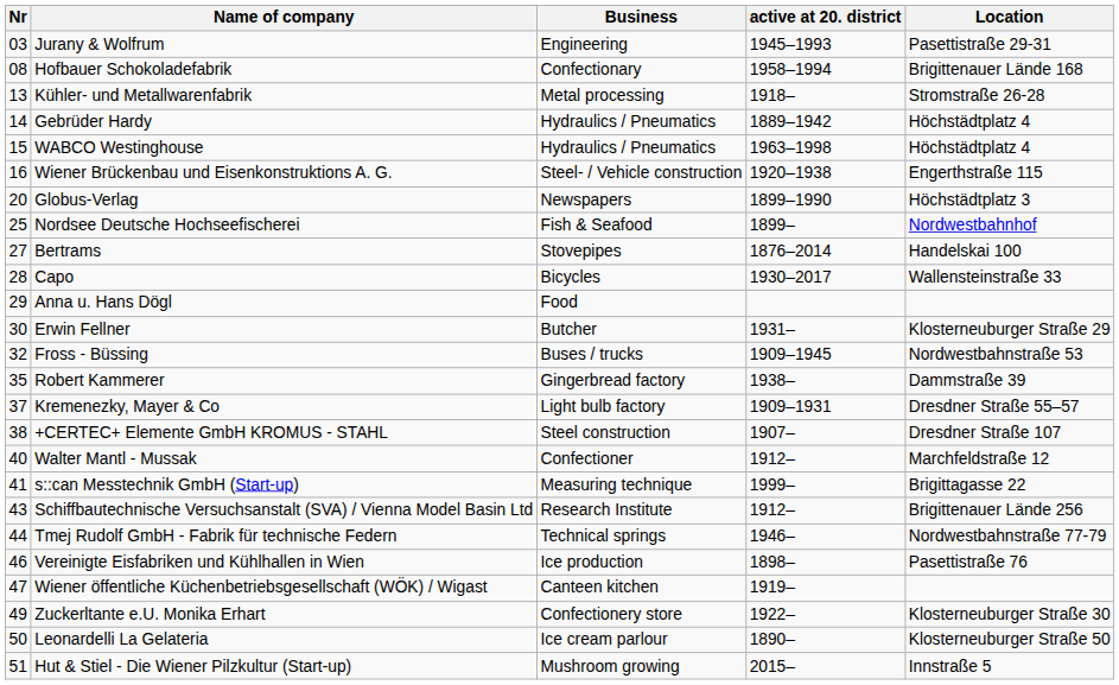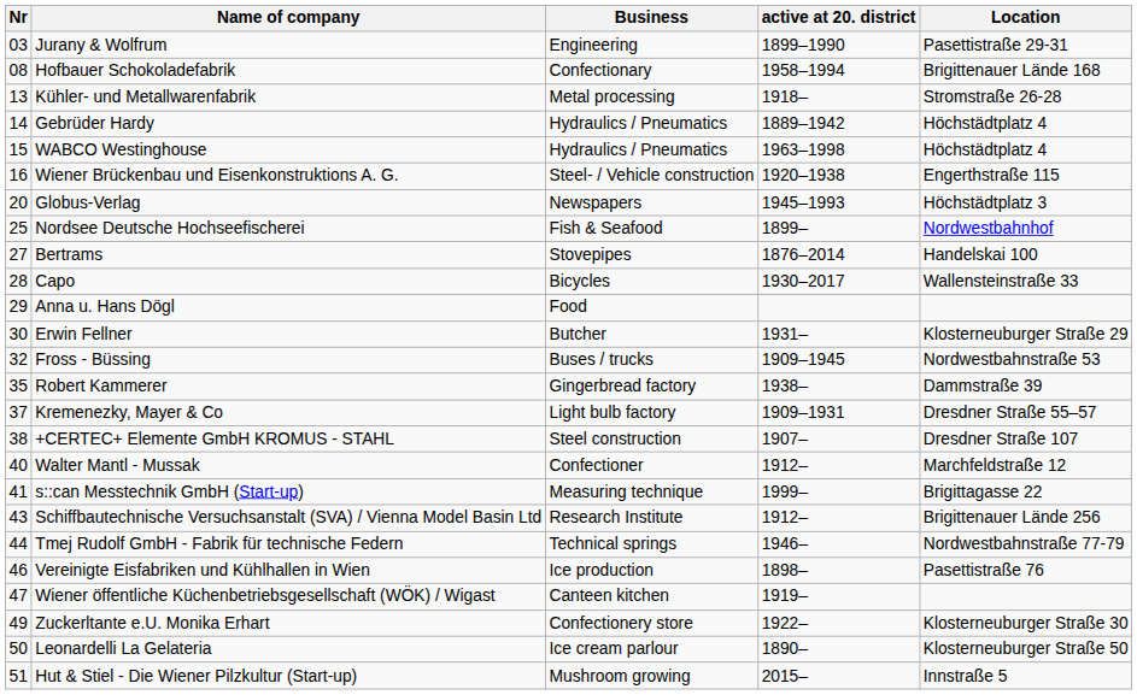 <table class="wikitable sortable">
 <tr class="hintergrundfarbe8">
 <th>Nr</th>
 <th>Name of company</th>
 <th class="unsortable">Business</th>
 <th>active at 20. district</th>
 <th>Location</th>
 </tr>
 <tr>
 <td>03</td>
 <td>Jurany & Wolfrum</td>
 <td>Engineering</td>
-<td>1945–1993</td>
+<td>1899–1990</td>
 <td>Pasettistraße 29-31</td>
 </tr>
 <tr>
 <td>08</td>
 <td>Hofbauer Schokoladefabrik</td>
 <td>Confectionary</td>
 <td>1958–1994</td>
 <td>Brigittenauer Lände 168</td>
 </tr>
 <tr>
 <td>13</td>
 <td>Kühler- und Metallwarenfabrik</td>
 <td>Metal processing</td>
 <td>1918–</td>
 <td>Stromstraße 26-28</td>
 </tr>
 <tr>
 <td>14</td>
 <td>Gebrüder Hardy</td>
 <td>Hydraulics / Pneumatics</td>
 <td>1889–1942</td>
 <td>Höchstädtplatz 4</td>
 </tr>
 <tr>
 <td>15</td>
 <td>WABCO Westinghouse</td>
 <td>Hydraulics / Pneumatics</td>
 <td>1963–1998</td>
 <td>Höchstädtplatz 4</td>
 </tr>
 <tr>
 <td>16</td>
 <td>Wiener Brückenbau und Eisenkonstruktions A. G.</td>
 <td>Steel- / Vehicle construction</td>
 <td>1920–1938</td>
 <td>Engerthstraße 115</td>
 </tr>
 <tr>
 <td>20</td>
 <td>Globus-Verlag</td>
 <td>Newspapers</td>
-<td>1899–1990</td>
+<td>1945–1993</td>
 <td>Höchstädtplatz 3</td>
 </tr>
 <tr>
 <td>25</td>
 <td>Nordsee Deutsche Hochseefischerei</td>
 <td>Fish & Seafood</td>
 <td>1899–</td>
 <td><a href='#'>Nordwestbahnhof</a></td>
 </tr>
 <tr>
 <td>27</td>
 <td>Bertrams</td>
 <td>Stovepipes</td>
 <td>1876–2014</td>
 <td>Handelskai 100</td>
 </tr>
 <tr>
 <td>28</td>
 <td>Capo</td>
 <td>Bicycles</td>
 <td>1930–2017</td>
 <td>Wallensteinstraße 33</td>
 </tr>
 <tr>
 <td>29</td>
 <td>Anna u. Hans Dögl</td>
 <td>Food</td>
 <td></td>
 <td></td>
 </tr>
 <tr>
 <td>30</td>
 <td>Erwin Fellner</td>
 <td>Butcher</td>
 <td>1931–</td>
 <td>Klosterneuburger Straße 29</td>
 </tr>
 <tr>
 <td>32</td>
 <td>Fross - Büssing</td>
 <td>Buses / trucks</td>
 <td>1909–1945</td>
 <td>Nordwestbahnstraße 53</td>
 </tr>
 <tr>
 <td>35</td>
 <td>Robert Kammerer</td>
 <td>Gingerbread factory</td>
 <td>1938–</td>
 <td>Dammstraße 39</td>
 </tr>
 <tr>
 <td>37</td>
 <td>Kremenezky, Mayer & Co</td>
 <td>Light bulb factory</td>
 <td>1909–1931</td>
 <td>Dresdner Straße 55–57</td>
 </tr>
 <tr>
 <td>38</td>
 <td>+CERTEC+ Elemente GmbH KROMUS - STAHL</td>
 <td>Steel construction</td>
 <td>1907–</td>
 <td>Dresdner Straße 107</td>
 </tr>
 <tr>
 <td>40</td>
 <td>Walter Mantl - Mussak</td>
 <td>Confectioner</td>
 <td>1912–</td>
 <td>Marchfeldstraße 12</td>
 </tr>
 <tr>
 <td>41</td>
 <td>s::can Messtechnik GmbH (<a href='#'>Start-up</a>)</td>
 <td>Measuring technique</td>
 <td>1999–</td>
 <td>Brigittagasse 22</td>
 </tr>
 <tr>
 <td>43</td>
 <td>Schiffbautechnische Versuchsanstalt (SVA) / Vienna Model Basin Ltd</td>
 <td>Research Institute</td>
 <td>1912–</td>
 <td>Brigittenauer Lände 256</td>
 </tr>
 <tr>
 <td>44</td>
 <td>Tmej Rudolf GmbH - Fabrik für technische Federn</td>
 <td>Technical springs</td>
 <td>1946–</td>
 <td>Nordwestbahnstraße 77-79</td>
 </tr>
 <tr>
 <td>46</td>
 <td>Vereinigte Eisfabriken und Kühlhallen in Wien</td>
 <td>Ice production</td>
 <td>1898–</td>
 <td>Pasettistraße 76</td>
 </tr>
 <tr>
 <td>47</td>
 <td>Wiener öffentliche Küchenbetriebsgesellschaft (WÖK) / Wigast</td>
 <td>Canteen kitchen</td>
 <td>1919–</td>
 <td></td>
 </tr>
 <tr>
 <td>49</td>
 <td>Zuckerltante e.U. Monika Erhart</td>
 <td>Confectionery store</td>
 <td>1922–</td>
 <td>Klosterneuburger Straße 30</td>
 </tr>
 <tr>
 <td>50</td>
 <td>Leonardelli La Gelateria</td>
 <td>Ice cream parlour</td>
 <td>1890–</td>
 <td>Klosterneuburger Straße 50</td>
 </tr>
 <tr>
 <td>51</td>
 <td>Hut & Stiel - Die Wiener Pilzkultur (Start-up)</td>
 <td>Mushroom growing</td>
 <td>2015–</td>
 <td>Innstraße 5</td>
 </tr>
 </table>
